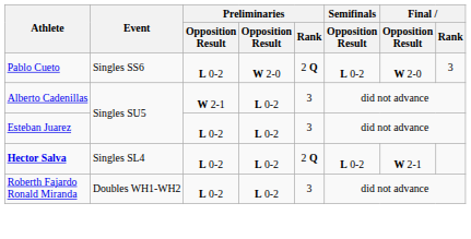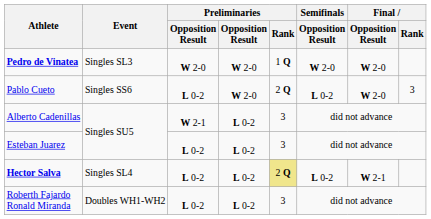 <table class=wikitable style="font-size:90%">
 <tr>
 <th rowspan="2">Athlete</th>
 <th rowspan="2">Event</th>
 <th colspan="3">Preliminaries</th>
 <th>Semifinals</th>
 <th colspan="2">Final / </th>
 </tr>
 <tr>
 <th>Opposition<br>Result</th>
 <th>Opposition<br>Result</th>
 <th>Rank</th>
 <th>Opposition<br>Result</th>
 <th>Opposition<br>Result</th>
 <th>Rank</th>
+</tr>
+<tr align=center>
+<td align=left><strong><a href='#'>Pedro de Vinatea</a></strong></td>
+<td align=left>Singles SL3</td>
+<td><br><strong>W</strong> 2-0</td>
+<td><br><strong>W</strong> 2-0</td>
+<td>1 <strong>Q</strong></td>
+<td><br><strong>W</strong> 2-0</td>
+<td><br><strong>W</strong> 2-0</td>
+<td></td>
 </tr>
 <tr align=center>
 <td align=left><a href='#'>Pablo Cueto</a></td>
 <td align=left>Singles SS6</td>
 <td><br><strong>L</strong> 0-2</td>
 <td><br><strong>W</strong> 2-0</td>
 <td>2 <strong>Q</strong></td>
 <td><br><strong>L</strong> 0-2</td>
 <td><br><strong>W</strong> 2-0</td>
 <td>3</td>
 </tr>
 <tr align=center>
 <td align=left><a href='#'>Alberto Cadenillas</a></td>
 <td align=left rowspan=2>Singles SU5</td>
 <td><br><strong>W</strong> 2-1</td>
 <td><br><strong>L</strong> 0-2</td>
 <td>3</td>
 <td colspan=3>did not advance</td>
 </tr>
 <tr align=center>
 <td align=left><a href='#'>Esteban Juarez</a></td>
 <td><br><strong>L</strong> 0-2</td>
 <td><br><strong>L</strong> 0-2</td>
 <td>3</td>
 <td colspan=3>did not advance</td>
 </tr>
 <tr align=center>
 <td align=left><strong><a href='#'>Hector Salva</a></strong></td>
 <td align=left>Singles SL4</td>
 <td><br><strong>L</strong> 0-2</td>
 <td><br><strong>L</strong> 0-2</td>
-<td>2 <strong>Q</strong></td>
+<td style="background: khaki;">2 <strong>Q</strong></td>
 <td><br><strong>L</strong> 0-2</td>
 <td><br><strong>W</strong> 2-1</td>
 <td></td>
 </tr>
 <tr align=center>
 <td align=left><a href='#'>Roberth Fajardo</a><br><a href='#'>Ronald Miranda</a></td>
 <td align=left>Doubles WH1-WH2</td>
 <td><br><strong>L</strong> 0-2</td>
 <td><br><strong>L</strong> 0-2</td>
 <td>3</td>
 <td colspan=3>did not advance</td>
 </tr>
 </table>
